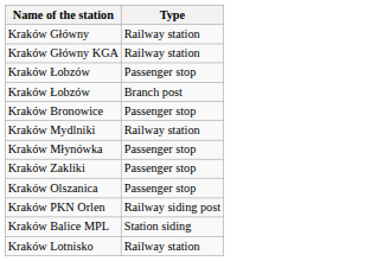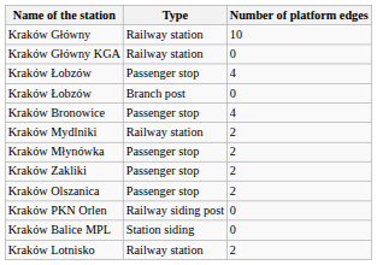 <table class="wikitable">
 <tr>
 <th><strong>Name</strong> <strong>of the station</strong></th>
 <th><strong>Type</strong></th>
+<th><strong>Number of</strong> <strong>platform edges</strong></th>
 </tr>
 <tr>
 <td>Kraków Główny</td>
 <td>Railway station</td>
+<td>10</td>
 </tr>
 <tr>
 <td>Kraków Główny KGA</td>
 <td>Railway station</td>
+<td>0</td>
 </tr>
 <tr>
 <td>Kraków Łobzów</td>
 <td>Passenger stop</td>
+<td>4</td>
 </tr>
 <tr>
 <td>Kraków Łobzów</td>
 <td>Branch post</td>
+<td>0</td>
 </tr>
 <tr>
 <td>Kraków Bronowice</td>
 <td>Passenger stop</td>
+<td>4</td>
 </tr>
 <tr>
 <td>Kraków Mydlniki</td>
 <td>Railway station</td>
+<td>2</td>
 </tr>
 <tr>
 <td>Kraków Młynówka</td>
 <td>Passenger stop</td>
+<td>2</td>
 </tr>
 <tr>
 <td>Kraków Zakliki</td>
 <td>Passenger stop</td>
+<td>2</td>
 </tr>
 <tr>
 <td>Kraków Olszanica</td>
 <td>Passenger stop</td>
+<td>2</td>
 </tr>
 <tr>
 <td>Kraków PKN Orlen</td>
 <td>Railway siding post</td>
+<td>0</td>
 </tr>
 <tr>
 <td>Kraków Balice MPL</td>
 <td>Station siding</td>
+<td>0</td>
 </tr>
 <tr>
 <td>Kraków Lotnisko</td>
 <td>Railway station</td>
+<td>2</td>
 </tr>
 </table>
